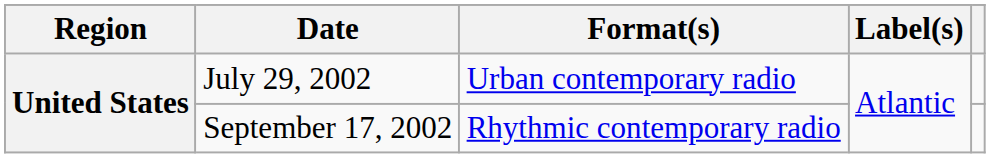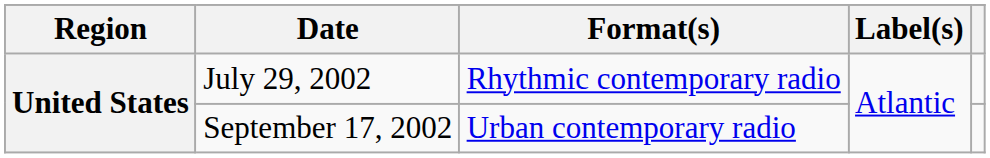 <table class="wikitable sortable plainrowheaders">
 <tr>
 <th scope="col">Region</th>
 <th scope="col">Date</th>
 <th scope="col">Format(s)</th>
 <th scope="col">Label(s)</th>
 <th scope="col"></th>
 </tr>
 <tr>
 <th scope="row" rowspan="2">United States</th>
 <td>July 29, 2002</td>
-<td><a href='#'>Urban contemporary radio</a></td>
+<td><a href='#'>Rhythmic contemporary radio</a></td>
 <td rowspan="2"><a href='#'>Atlantic</a></td>
 <td></td>
 </tr>
 <tr>
 <td>September 17, 2002</td>
-<td><a href='#'>Rhythmic contemporary radio</a></td>
+<td><a href='#'>Urban contemporary radio</a></td>
 <td></td>
 </tr>
 </table>
